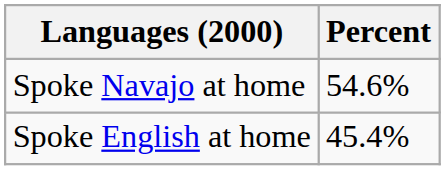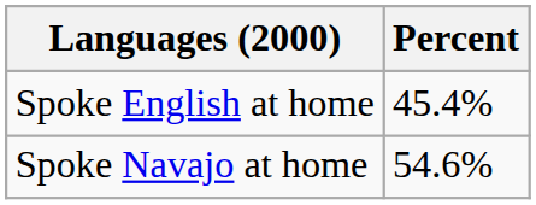 <table class="wikitable sortable collapsible" style="font-size: 90%;">
 <tr>
 <th>Languages (2000) </th>
 <th>Percent</th>
 </tr>
 <tr>
+<td>Spoke <a href='#'>English</a> at home</td>
+<td>45.4%</td>
+</tr>
+<tr>
 <td>Spoke <a href='#'>Navajo</a> at home</td>
 <td>54.6%</td>
 </tr>
-<tr>
-<td>Spoke <a href='#'>English</a> at home</td>
-<td>45.4%</td>
-</tr>
 </table>
